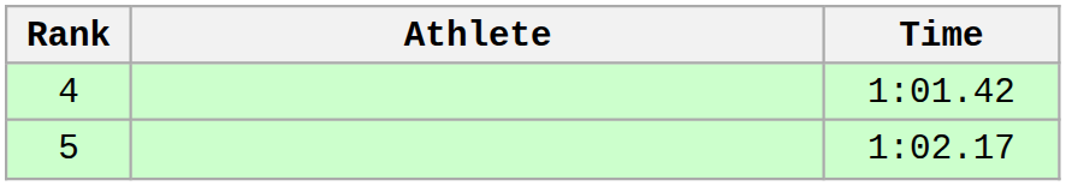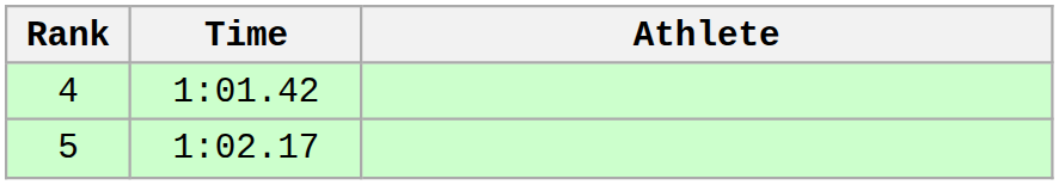 <table class=wikitable style="text-align:center">
 <tr>
 <th width=40>Rank</th>
+<th width=80>Time</th>
 <th width=250>Athlete</th>
-<th width=80>Time</th>
 </tr>
 <tr bgcolor="ccffcc">
 <td>4</td>
+<td>1:01.42</td>
 <td align=left></td>
-<td>1:01.42</td>
 </tr>
 <tr bgcolor="ccffcc">
 <td>5</td>
+<td>1:02.17</td>
 <td align=left></td>
-<td>1:02.17</td>
 </tr>
 </table>
